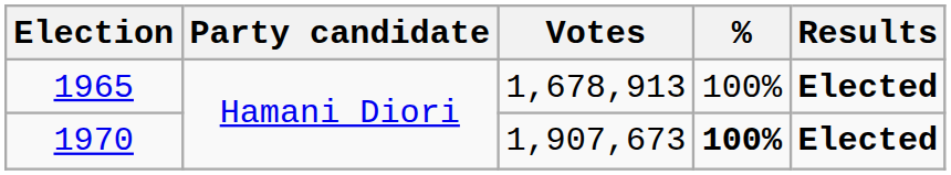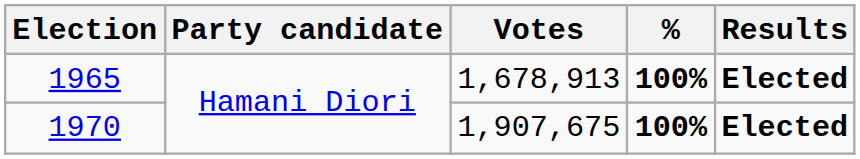 <table class=wikitable style=text-align:center>
 <tr>
 <th>Election</th>
 <th>Party candidate</th>
 <th>Votes</th>
 <th><strong>%</strong></th>
 <th>Results</th>
 </tr>
 <tr>
 <td><a href='#'>1965</a></td>
 <td rowspan="2"><a href='#'>Hamani Diori</a></td>
 <td>1,678,913</td>
-<td>100%</td>
+<td><strong>100%</strong></td>
 <td><strong>Elected</strong> </td>
 </tr>
 <tr>
 <td><a href='#'>1970</a></td>
-<td>1,907,673</td>
+<td>1,907,675</td>
 <td><strong>100%</strong></td>
 <td><strong>Elected</strong> </td>
 </tr>
 </table>
